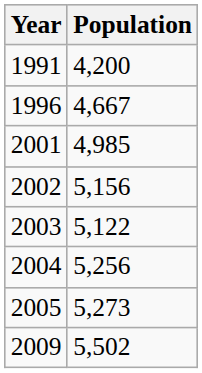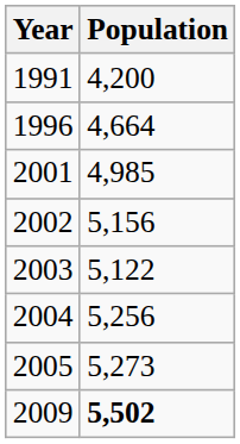 <table class="wikitable">
 <tr>
 <th>Year</th>
 <th>Population</th>
 </tr>
 <tr>
 <td>1991</td>
 <td>4,200</td>
 </tr>
 <tr>
 <td>1996</td>
-<td>4,667</td>
+<td>4,664</td>
 </tr>
 <tr>
 <td>2001</td>
 <td>4,985</td>
 </tr>
 <tr>
 <td>2002</td>
 <td>5,156</td>
 </tr>
 <tr>
 <td>2003</td>
 <td>5,122</td>
 </tr>
 <tr>
 <td>2004</td>
 <td>5,256</td>
 </tr>
 <tr>
 <td>2005</td>
 <td>5,273</td>
 </tr>
 <tr>
 <td>2009</td>
-<td>5,502</td>
+<td><strong>5,502</strong></td>
 </tr>
 </table>
